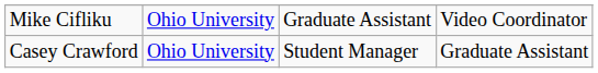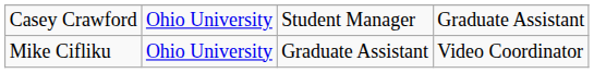 <table class="wikitable sortable" border="1">
 <tr align=center>
+</tr>
+<tr>
+<td>Casey Crawford</td>
+<td><a href='#'>Ohio University</a></td>
+<td>Student Manager</td>
+<td>Graduate Assistant</td>
 </tr>
 <tr>
 <td>Mike Cifliku</td>
 <td><a href='#'>Ohio University</a></td>
 <td>Graduate Assistant</td>
 <td>Video Coordinator</td>
 </tr>
-<tr>
-<td>Casey Crawford</td>
-<td><a href='#'>Ohio University</a></td>
-<td>Student Manager</td>
-<td>Graduate Assistant</td>
-</tr>
 </table>
